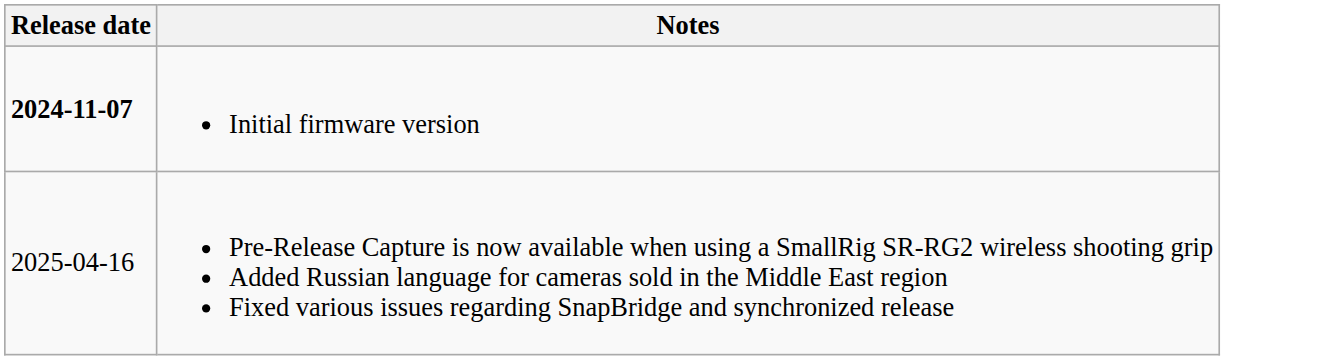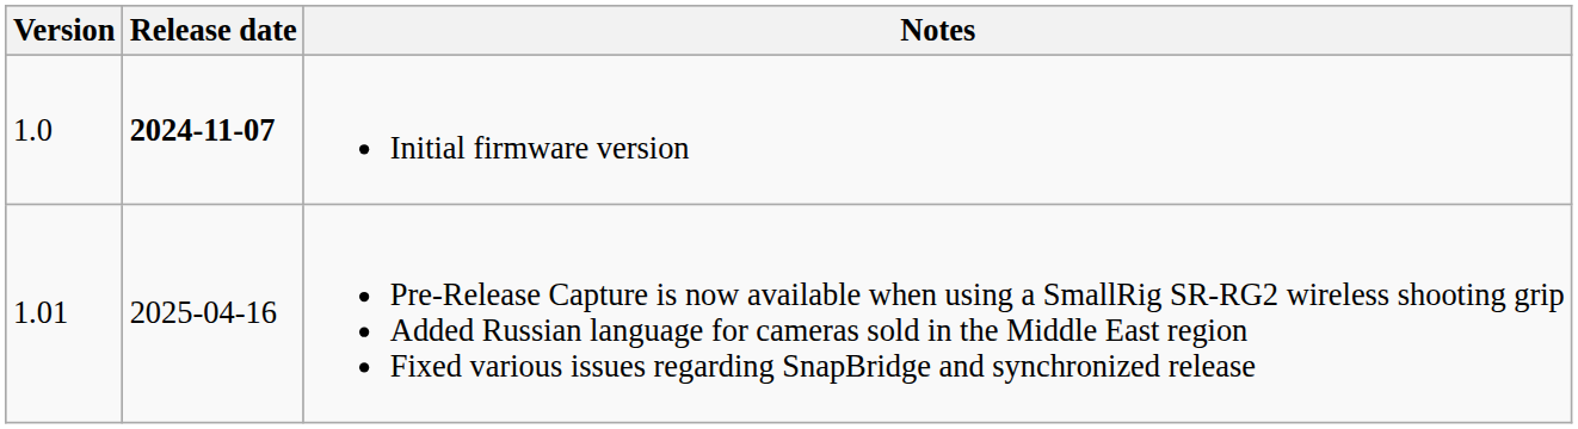 <table class="wikitable mw-collapsible">
 <tr>
+<th>Version</th>
 <th>Release date</th>
 <th>Notes</th>
 </tr>
 <tr>
+<td>1.0</td>
 <td><strong>2024-11-07</strong></td>
 <td><br><ul><li>Initial firmware version</li></ul></td>
 </tr>
 <tr>
+<td>1.01</td>
 <td>2025-04-16</td>
 <td><br><ul><li>Pre-Release Capture is now available when using a SmallRig SR-RG2 wireless shooting grip</li><li>Added Russian language for cameras sold in the Middle East region</li><li>Fixed various issues regarding SnapBridge and synchronized release</li></ul></td>
 </tr>
 </table>
